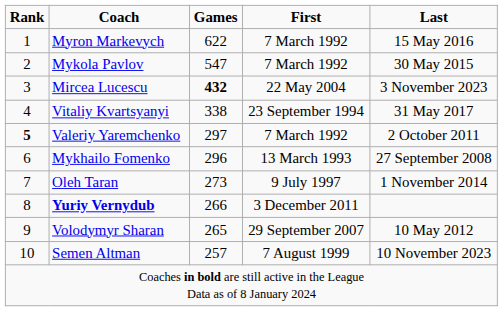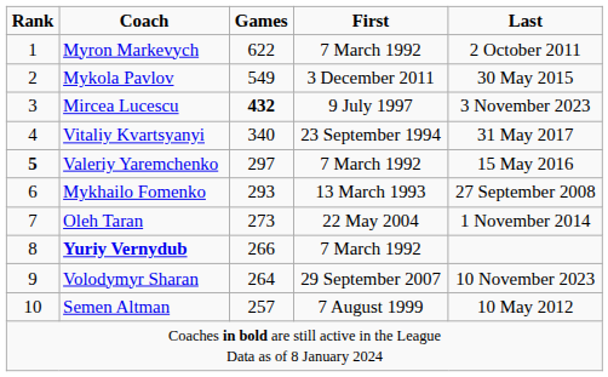 <table class="wikitable" style="text-align:center;float:left;margin-left:1em;width:60%;">
 <tr>
 <td align="center"><strong>Rank</strong></td>
 <td align="center"><strong>Coach</strong></td>
 <td align="center"><strong>Games</strong></td>
 <td align="center"><strong>First</strong></td>
 <td align="center"><strong>Last</strong></td>
 </tr>
 <tr>
 <td>1</td>
 <td style="text-align:left;"> <a href='#'>Myron Markevych</a></td>
 <td align="center">622</td>
 <td align="center">7 March 1992</td>
-<td align="center">15 May 2016</td>
+<td align="center">2 October 2011</td>
 </tr>
 <tr>
 <td>2</td>
 <td style="text-align:left;"> <a href='#'>Mykola Pavlov</a></td>
-<td align="center">547</td>
-<td align="center">7 March 1992</td>
+<td align="center">549</td>
+<td align="center">3 December 2011</td>
 <td align="center">30 May 2015</td>
 </tr>
 <tr>
 <td>3</td>
 <td style="text-align:left;"> <a href='#'>Mircea Lucescu</a></td>
 <td align="center"><strong>432</strong></td>
-<td align="center">22 May 2004</td>
+<td align="center">9 July 1997</td>
 <td align="center">3 November 2023</td>
 </tr>
 <tr>
 <td>4</td>
 <td style="text-align:left;"> <a href='#'>Vitaliy Kvartsyanyi</a></td>
-<td align="center">338</td>
+<td align="center">340</td>
 <td align="center">23 September 1994</td>
 <td align="center">31 May 2017</td>
 </tr>
 <tr>
 <td><strong>5</strong></td>
 <td style="text-align:left;"> <a href='#'>Valeriy Yaremchenko</a></td>
 <td align="center">297</td>
 <td align="center">7 March 1992</td>
-<td align="center">2 October 2011</td>
+<td align="center">15 May 2016</td>
 </tr>
 <tr>
 <td>6</td>
 <td style="text-align:left;"> <a href='#'>Mykhailo Fomenko</a></td>
-<td align="center">296</td>
+<td align="center">293</td>
 <td align="center">13 March 1993</td>
 <td align="center">27 September 2008</td>
 </tr>
 <tr>
 <td>7</td>
 <td style="text-align:left;"> <a href='#'>Oleh Taran</a></td>
 <td align="center">273</td>
-<td align="center">9 July 1997</td>
+<td align="center">22 May 2004</td>
 <td align="center">1 November 2014</td>
 </tr>
 <tr>
 <td>8</td>
 <td style="text-align:left;"> <strong><a href='#'>Yuriy Vernydub</a></strong></td>
 <td align="center">266</td>
-<td align="center">3 December 2011</td>
+<td align="center">7 March 1992</td>
 <td align="center"></td>
 </tr>
 <tr>
 <td>9</td>
 <td style="text-align:left;"> <a href='#'>Volodymyr Sharan</a></td>
-<td align="center">265</td>
+<td align="center">264</td>
 <td align="center">29 September 2007</td>
-<td align="center">10 May 2012</td>
+<td align="center">10 November 2023</td>
 </tr>
 <tr>
 <td>10</td>
 <td style="text-align:left;"> <a href='#'>Semen Altman</a></td>
 <td align="center">257</td>
 <td align="center">7 August 1999</td>
-<td align="center">10 November 2023</td>
+<td align="center">10 May 2012</td>
 </tr>
 <tr>
 <td colspan="5"><small>Coaches <strong>in bold</strong> are still active in the League</small><br><small>Data as of 8 January 2024</small></td>
 </tr>
 </table>
